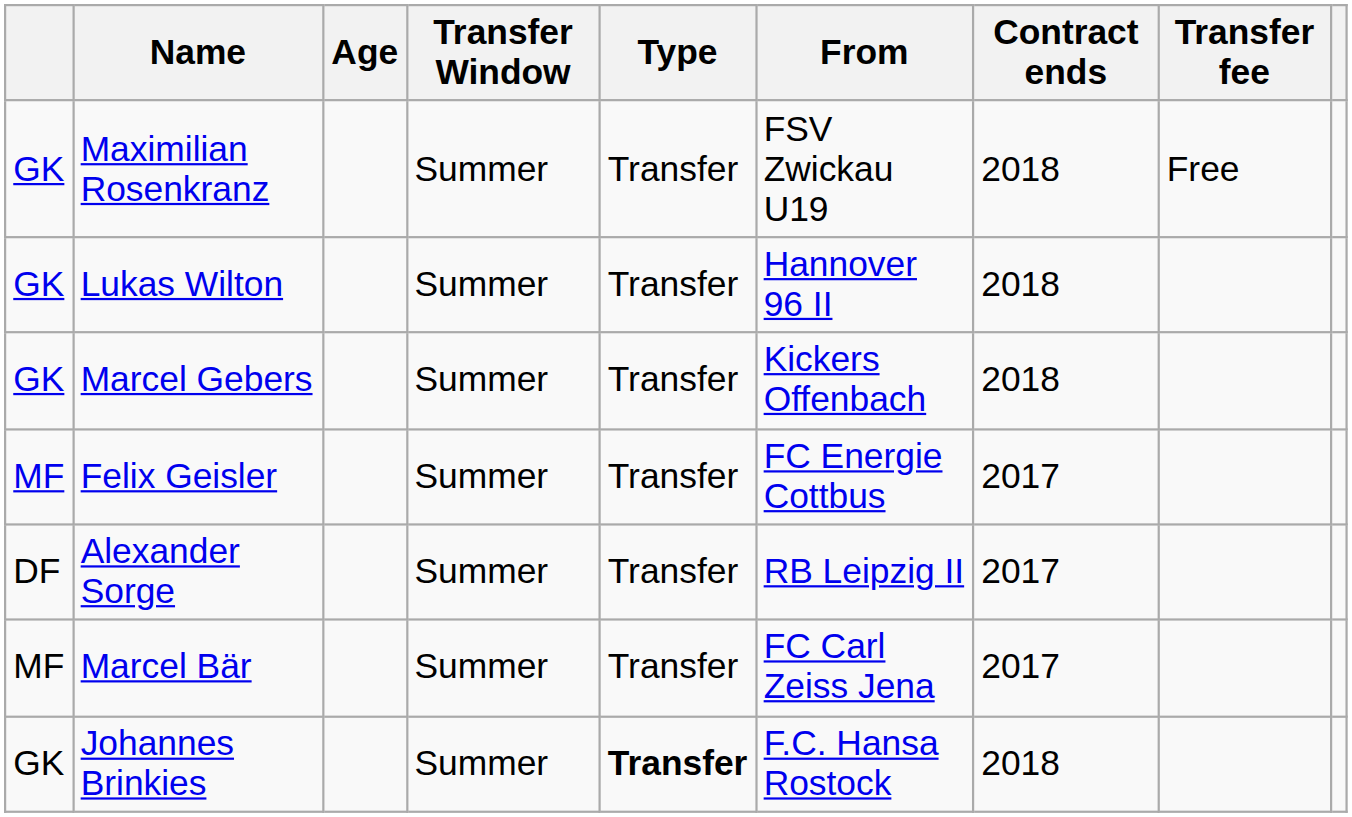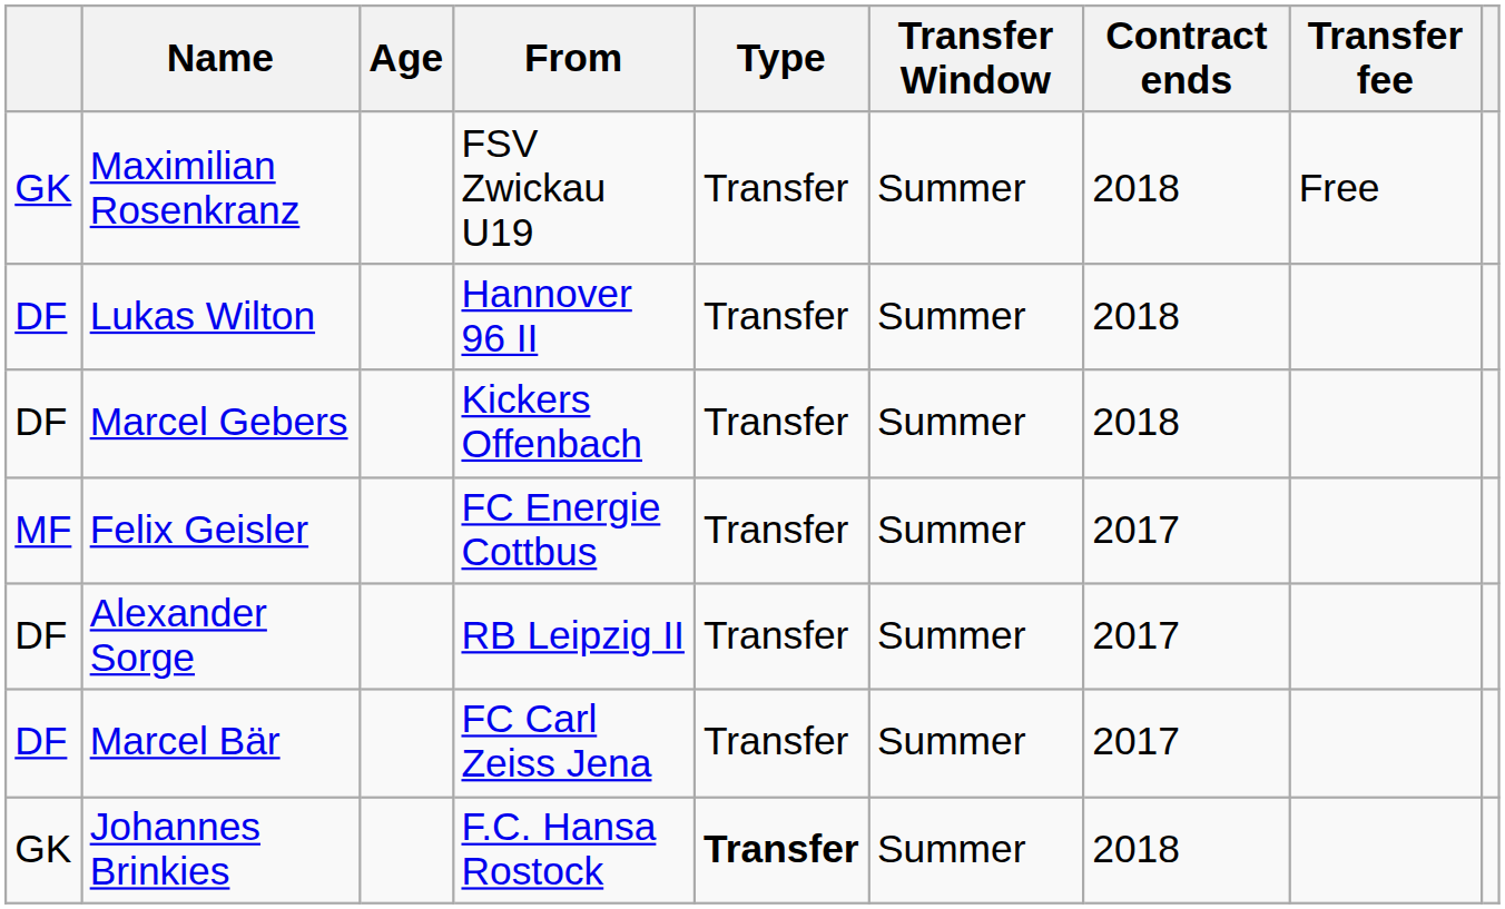 <table class="wikitable">
 <tr>
 <th></th>
 <th>Name</th>
 <th>Age</th>
+<th>From</th>
+<th>Type</th>
 <th>Transfer Window</th>
-<th>Type</th>
-<th>From</th>
 <th>Contract ends</th>
 <th>Transfer fee</th>
 <th></th>
 </tr>
 <tr>
 <td><a href='#'>GK</a></td>
 <td> <a href='#'>Maximilian Rosenkranz</a></td>
 <td></td>
+<td>FSV Zwickau U19</td>
+<td>Transfer</td>
 <td>Summer</td>
-<td>Transfer</td>
-<td>FSV Zwickau U19</td>
 <td>2018</td>
 <td>Free</td>
 <td></td>
 </tr>
 <tr>
-<td><a href='#'>GK</a></td>
+<td><a href='#'>DF</a></td>
 <td> <a href='#'>Lukas Wilton</a></td>
 <td></td>
+<td><a href='#'>Hannover 96 II</a></td>
+<td>Transfer</td>
 <td>Summer</td>
-<td>Transfer</td>
-<td><a href='#'>Hannover 96 II</a></td>
 <td>2018</td>
 <td></td>
 <td></td>
 </tr>
 <tr>
-<td><a href='#'>GK</a></td>
+<td>DF</td>
 <td> <a href='#'>Marcel Gebers</a></td>
 <td></td>
+<td><a href='#'>Kickers Offenbach</a></td>
+<td>Transfer</td>
 <td>Summer</td>
-<td>Transfer</td>
-<td><a href='#'>Kickers Offenbach</a></td>
 <td>2018</td>
 <td></td>
 <td></td>
 </tr>
 <tr>
 <td><a href='#'>MF</a></td>
 <td> <a href='#'>Felix Geisler</a></td>
 <td></td>
+<td><a href='#'>FC Energie Cottbus</a></td>
+<td>Transfer</td>
 <td>Summer</td>
-<td>Transfer</td>
-<td><a href='#'>FC Energie Cottbus</a></td>
 <td>2017</td>
 <td></td>
 <td></td>
 </tr>
 <tr>
 <td>DF</td>
 <td> <a href='#'>Alexander Sorge</a></td>
 <td></td>
+<td><a href='#'>RB Leipzig II</a></td>
+<td>Transfer</td>
 <td>Summer</td>
-<td>Transfer</td>
-<td><a href='#'>RB Leipzig II</a></td>
 <td>2017</td>
 <td></td>
 <td></td>
 </tr>
 <tr>
-<td>MF</td>
+<td><a href='#'>DF</a></td>
 <td> <a href='#'>Marcel Bär</a></td>
 <td></td>
+<td><a href='#'>FC Carl Zeiss Jena</a></td>
+<td>Transfer</td>
 <td>Summer</td>
-<td>Transfer</td>
-<td><a href='#'>FC Carl Zeiss Jena</a></td>
 <td>2017</td>
 <td></td>
 <td></td>
 </tr>
 <tr>
 <td>GK</td>
 <td> <a href='#'>Johannes Brinkies</a></td>
 <td></td>
+<td><a href='#'>F.C. Hansa Rostock</a></td>
+<td><strong>Transfer</strong></td>
 <td>Summer</td>
-<td><strong>Transfer</strong></td>
-<td><a href='#'>F.C. Hansa Rostock</a></td>
 <td>2018</td>
 <td></td>
 <td></td>
 </tr>
 </table>
